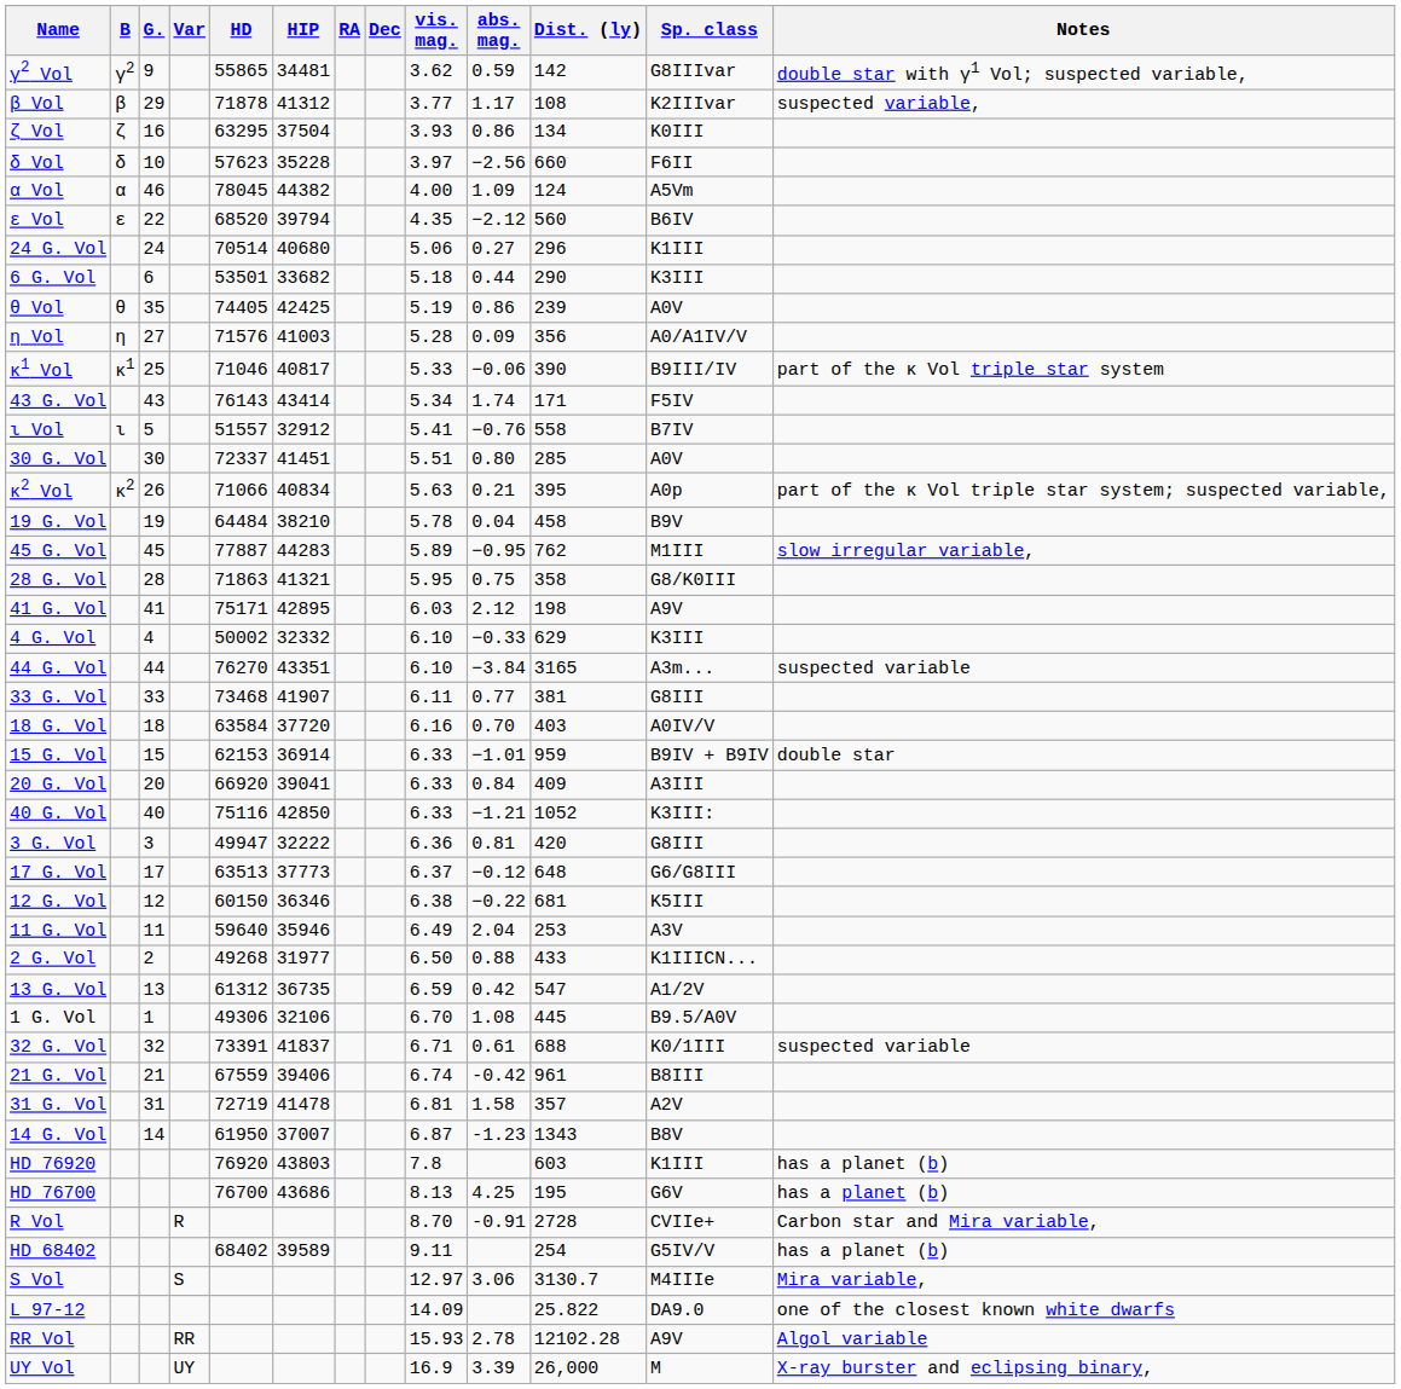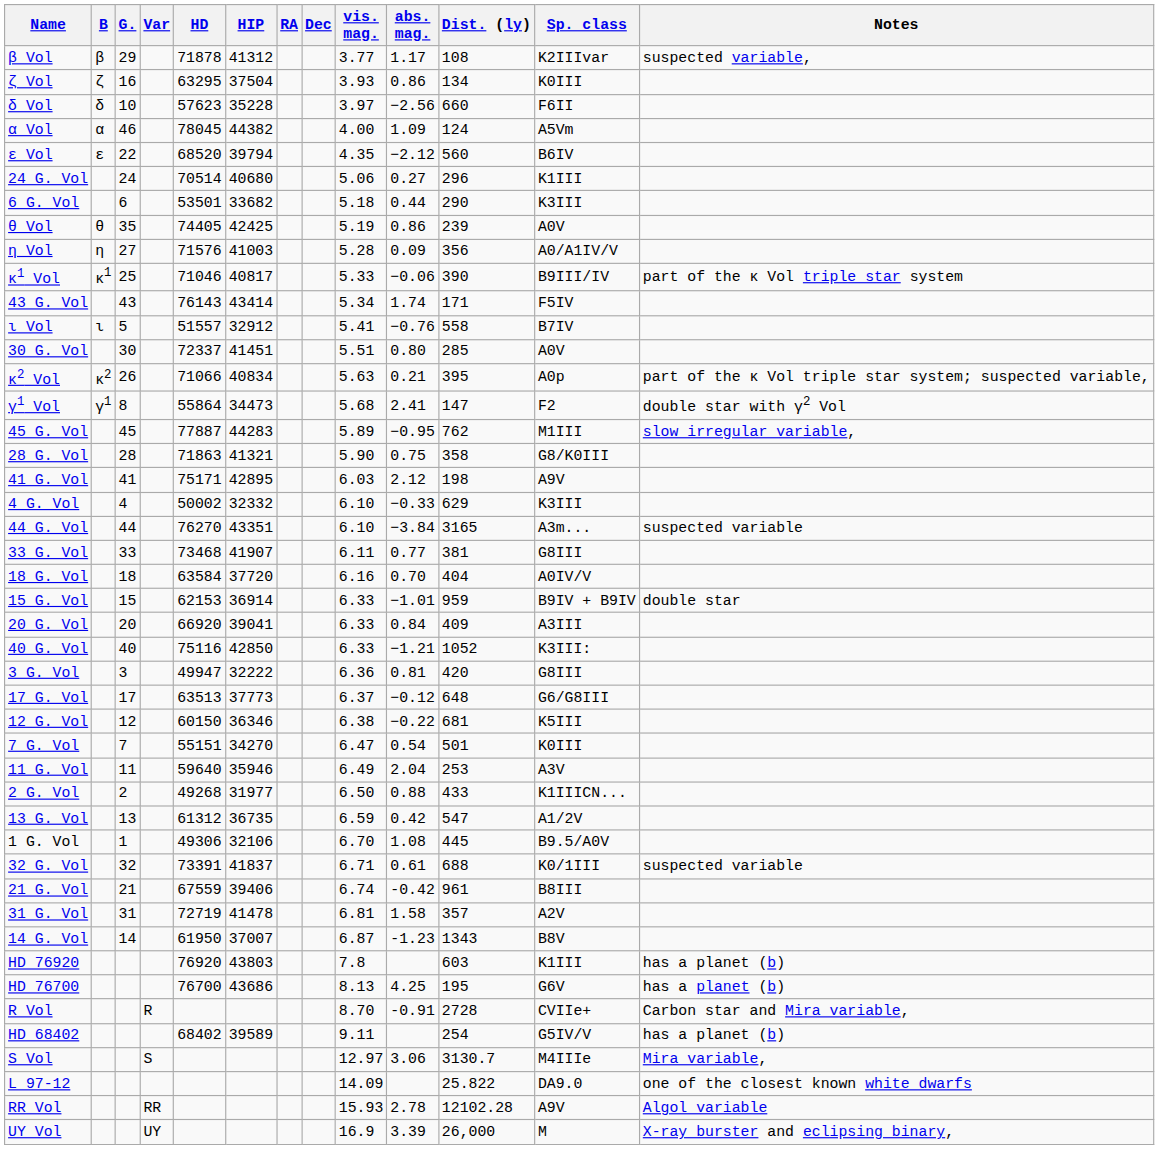 <table class="wikitable sortable sticky-header">
 <tr>
 <th><a href='#'>Name</a></th>
 <th><a href='#'>B</a></th>
 <th><a href='#'>G.</a></th>
 <th><a href='#'>Var</a></th>
 <th><a href='#'>HD</a></th>
 <th><a href='#'>HIP</a></th>
 <th><a href='#'>RA</a></th>
 <th><a href='#'>Dec</a></th>
 <th><a href='#'>vis.<br>mag.</a></th>
 <th><a href='#'>abs.<br>mag.</a></th>
 <th><a href='#'>Dist.</a> (<a href='#'>ly</a>)</th>
 <th><a href='#'>Sp. class</a></th>
 <th>Notes</th>
-</tr>
-<tr>
-<td><a href='#'>γ<sup>2</sup> Vol</a></td>
-<td>γ<sup>2</sup></td>
-<td>9</td>
-<td></td>
-<td>55865</td>
-<td>34481</td>
-<td></td>
-<td></td>
-<td>3.62</td>
-<td>0.59</td>
-<td>142</td>
-<td>G8IIIvar</td>
-<td style="text-align:left;"><a href='#'>double star</a> with γ<sup>1</sup> Vol; suspected variable, </td>
 </tr>
 <tr>
 <td><a href='#'>β Vol</a></td>
 <td>β</td>
 <td>29</td>
 <td></td>
 <td>71878</td>
 <td>41312</td>
 <td></td>
 <td></td>
 <td>3.77</td>
 <td>1.17</td>
 <td>108</td>
 <td>K2IIIvar</td>
 <td>suspected <a href='#'>variable</a>, </td>
 </tr>
 <tr>
 <td><a href='#'>ζ Vol</a></td>
 <td>ζ</td>
 <td>16</td>
 <td></td>
 <td>63295</td>
 <td>37504</td>
 <td></td>
 <td></td>
 <td>3.93</td>
 <td>0.86</td>
 <td>134</td>
 <td>K0III</td>
 <td></td>
 </tr>
 <tr>
 <td><a href='#'>δ Vol</a></td>
 <td>δ</td>
 <td>10</td>
 <td></td>
 <td>57623</td>
 <td>35228</td>
 <td></td>
 <td></td>
 <td>3.97</td>
 <td>−2.56</td>
 <td>660</td>
 <td>F6II</td>
 <td></td>
 </tr>
 <tr>
 <td><a href='#'>α Vol</a></td>
 <td>α</td>
 <td>46</td>
 <td></td>
 <td>78045</td>
 <td>44382</td>
 <td></td>
 <td></td>
 <td>4.00</td>
 <td>1.09</td>
 <td>124</td>
 <td>A5Vm</td>
 <td></td>
 </tr>
 <tr>
 <td><a href='#'>ε Vol</a></td>
 <td>ε</td>
 <td>22</td>
 <td></td>
 <td>68520</td>
 <td>39794</td>
 <td></td>
 <td></td>
 <td>4.35</td>
 <td>−2.12</td>
 <td>560</td>
 <td>B6IV</td>
 <td></td>
 </tr>
 <tr>
 <td><a href='#'>24 G. Vol</a></td>
 <td></td>
 <td>24</td>
 <td></td>
 <td>70514</td>
 <td>40680</td>
 <td></td>
 <td></td>
 <td>5.06</td>
 <td>0.27</td>
 <td>296</td>
 <td>K1III</td>
 <td></td>
 </tr>
 <tr>
 <td><a href='#'>6 G. Vol</a></td>
 <td></td>
 <td>6</td>
 <td></td>
 <td>53501</td>
 <td>33682</td>
 <td></td>
 <td></td>
 <td>5.18</td>
 <td>0.44</td>
 <td>290</td>
 <td>K3III</td>
 <td></td>
 </tr>
 <tr>
 <td><a href='#'>θ Vol</a></td>
 <td>θ</td>
 <td>35</td>
 <td></td>
 <td>74405</td>
 <td>42425</td>
 <td></td>
 <td></td>
 <td>5.19</td>
 <td>0.86</td>
 <td>239</td>
 <td>A0V</td>
 <td></td>
 </tr>
 <tr>
 <td><a href='#'>η Vol</a></td>
 <td>η</td>
 <td>27</td>
 <td></td>
 <td>71576</td>
 <td>41003</td>
 <td></td>
 <td></td>
 <td>5.28</td>
 <td>0.09</td>
 <td>356</td>
 <td>A0/A1IV/V</td>
 <td></td>
 </tr>
 <tr>
 <td><a href='#'>κ<sup>1</sup> Vol</a></td>
 <td>κ<sup>1</sup></td>
 <td>25</td>
 <td></td>
 <td>71046</td>
 <td>40817</td>
 <td></td>
 <td></td>
 <td>5.33</td>
 <td>−0.06</td>
 <td>390</td>
 <td>B9III/IV</td>
 <td style="text-align:left;">part of the κ Vol <a href='#'>triple star</a> system</td>
 </tr>
 <tr>
 <td><a href='#'>43 G. Vol</a></td>
 <td></td>
 <td>43</td>
 <td></td>
 <td>76143</td>
 <td>43414</td>
 <td></td>
 <td></td>
 <td>5.34</td>
 <td>1.74</td>
 <td>171</td>
 <td>F5IV</td>
 <td></td>
 </tr>
 <tr>
 <td><a href='#'>ι Vol</a></td>
 <td>ι</td>
 <td>5</td>
 <td></td>
 <td>51557</td>
 <td>32912</td>
 <td></td>
 <td></td>
 <td>5.41</td>
 <td>−0.76</td>
 <td>558</td>
 <td>B7IV</td>
 <td></td>
 </tr>
 <tr>
 <td><a href='#'>30 G. Vol</a></td>
 <td></td>
 <td>30</td>
 <td></td>
 <td>72337</td>
 <td>41451</td>
 <td></td>
 <td></td>
 <td>5.51</td>
 <td>0.80</td>
 <td>285</td>
 <td>A0V</td>
 <td></td>
 </tr>
 <tr>
 <td><a href='#'>κ<sup>2</sup> Vol</a></td>
 <td>κ<sup>2</sup></td>
 <td>26</td>
 <td></td>
 <td>71066</td>
 <td>40834</td>
 <td></td>
 <td></td>
 <td>5.63</td>
 <td>0.21</td>
 <td>395</td>
 <td>A0p</td>
 <td style="text-align:left;">part of the κ Vol triple star system; suspected variable, </td>
 </tr>
 <tr>
-<td><a href='#'>19 G. Vol</a></td>
+<td><a href='#'>γ<sup>1</sup> Vol</a></td>
+<td>γ<sup>1</sup></td>
+<td>8</td>
 <td></td>
-<td>19</td>
-<td></td>
-<td>64484</td>
-<td>38210</td>
+<td>55864</td>
+<td>34473</td>
 <td></td>
 <td></td>
-<td>5.78</td>
-<td>0.04</td>
-<td>458</td>
-<td>B9V</td>
-<td></td>
+<td>5.68</td>
+<td>2.41</td>
+<td>147</td>
+<td>F2</td>
+<td style="text-align:left;">double star with γ<sup>2</sup> Vol</td>
 </tr>
 <tr>
 <td><a href='#'>45 G. Vol</a></td>
 <td></td>
 <td>45</td>
 <td></td>
 <td>77887</td>
 <td>44283</td>
 <td></td>
 <td></td>
 <td>5.89</td>
 <td>−0.95</td>
 <td>762</td>
 <td>M1III</td>
 <td><a href='#'>slow irregular variable</a>, </td>
 </tr>
 <tr>
 <td><a href='#'>28 G. Vol</a></td>
 <td></td>
 <td>28</td>
 <td></td>
 <td>71863</td>
 <td>41321</td>
 <td></td>
 <td></td>
-<td>5.95</td>
+<td>5.90</td>
 <td>0.75</td>
 <td>358</td>
 <td>G8/K0III</td>
 <td></td>
 </tr>
 <tr>
 <td><a href='#'>41 G. Vol</a></td>
 <td></td>
 <td>41</td>
 <td></td>
 <td>75171</td>
 <td>42895</td>
 <td></td>
 <td></td>
 <td>6.03</td>
 <td>2.12</td>
 <td>198</td>
 <td>A9V</td>
 <td></td>
 </tr>
 <tr>
 <td><a href='#'>4 G. Vol</a></td>
 <td></td>
 <td>4</td>
 <td></td>
 <td>50002</td>
 <td>32332</td>
 <td></td>
 <td></td>
 <td>6.10</td>
 <td>−0.33</td>
 <td>629</td>
 <td>K3III</td>
 <td></td>
 </tr>
 <tr>
 <td><a href='#'>44 G. Vol</a></td>
 <td></td>
 <td>44</td>
 <td></td>
 <td>76270</td>
 <td>43351</td>
 <td></td>
 <td></td>
 <td>6.10</td>
 <td>−3.84</td>
 <td>3165</td>
 <td>A3m...</td>
 <td>suspected variable</td>
 </tr>
 <tr>
 <td><a href='#'>33 G. Vol</a></td>
 <td></td>
 <td>33</td>
 <td></td>
 <td>73468</td>
 <td>41907</td>
 <td></td>
 <td></td>
 <td>6.11</td>
 <td>0.77</td>
 <td>381</td>
 <td>G8III</td>
 <td></td>
 </tr>
 <tr>
 <td><a href='#'>18 G. Vol</a></td>
 <td></td>
 <td>18</td>
 <td></td>
 <td>63584</td>
 <td>37720</td>
 <td></td>
 <td></td>
 <td>6.16</td>
 <td>0.70</td>
-<td>403</td>
+<td>404</td>
 <td>A0IV/V</td>
 <td></td>
 </tr>
 <tr>
 <td><a href='#'>15 G. Vol</a></td>
 <td></td>
 <td>15</td>
 <td></td>
 <td>62153</td>
 <td>36914</td>
 <td></td>
 <td></td>
 <td>6.33</td>
 <td>−1.01</td>
 <td>959</td>
 <td>B9IV + B9IV</td>
 <td>double star</td>
 </tr>
 <tr>
 <td><a href='#'>20 G. Vol</a></td>
 <td></td>
 <td>20</td>
 <td></td>
 <td>66920</td>
 <td>39041</td>
 <td></td>
 <td></td>
 <td>6.33</td>
 <td>0.84</td>
 <td>409</td>
 <td>A3III</td>
 <td></td>
 </tr>
 <tr>
 <td><a href='#'>40 G. Vol</a></td>
 <td></td>
 <td>40</td>
 <td></td>
 <td>75116</td>
 <td>42850</td>
 <td></td>
 <td></td>
 <td>6.33</td>
 <td>−1.21</td>
 <td>1052</td>
 <td>K3III:</td>
 <td></td>
 </tr>
 <tr>
 <td><a href='#'>3 G. Vol</a></td>
 <td></td>
 <td>3</td>
 <td></td>
 <td>49947</td>
 <td>32222</td>
 <td></td>
 <td></td>
 <td>6.36</td>
 <td>0.81</td>
 <td>420</td>
 <td>G8III</td>
 <td></td>
 </tr>
 <tr>
 <td><a href='#'>17 G. Vol</a></td>
 <td></td>
 <td>17</td>
 <td></td>
 <td>63513</td>
 <td>37773</td>
 <td></td>
 <td></td>
 <td>6.37</td>
 <td>−0.12</td>
 <td>648</td>
 <td>G6/G8III</td>
 <td></td>
 </tr>
 <tr>
 <td><a href='#'>12 G. Vol</a></td>
 <td></td>
 <td>12</td>
 <td></td>
 <td>60150</td>
 <td>36346</td>
 <td></td>
 <td></td>
 <td>6.38</td>
 <td>−0.22</td>
 <td>681</td>
 <td>K5III</td>
+<td></td>
+</tr>
+<tr>
+<td><a href='#'>7 G. Vol</a></td>
+<td></td>
+<td>7</td>
+<td></td>
+<td>55151</td>
+<td>34270</td>
+<td></td>
+<td></td>
+<td>6.47</td>
+<td>0.54</td>
+<td>501</td>
+<td>K0III</td>
 <td></td>
 </tr>
 <tr>
 <td><a href='#'>11 G. Vol</a></td>
 <td></td>
 <td>11</td>
 <td></td>
 <td>59640</td>
 <td>35946</td>
 <td></td>
 <td></td>
 <td>6.49</td>
 <td>2.04</td>
 <td>253</td>
 <td>A3V</td>
 <td></td>
 </tr>
 <tr>
 <td><a href='#'>2 G. Vol</a></td>
 <td></td>
 <td>2</td>
 <td></td>
 <td>49268</td>
 <td>31977</td>
 <td></td>
 <td></td>
 <td>6.50</td>
 <td>0.88</td>
 <td>433</td>
 <td>K1IIICN...</td>
 <td></td>
 </tr>
 <tr>
 <td><a href='#'>13 G. Vol</a></td>
 <td></td>
 <td>13</td>
 <td></td>
 <td>61312</td>
 <td>36735</td>
 <td></td>
 <td></td>
 <td>6.59</td>
 <td>0.42</td>
 <td>547</td>
 <td>A1/2V</td>
 <td></td>
 </tr>
 <tr>
 <td>1 G. Vol</td>
 <td></td>
 <td>1</td>
 <td></td>
 <td>49306</td>
 <td>32106</td>
 <td></td>
 <td></td>
 <td>6.70</td>
 <td>1.08</td>
 <td>445</td>
 <td>B9.5/A0V</td>
 <td></td>
 </tr>
 <tr>
 <td><a href='#'>32 G. Vol</a></td>
 <td></td>
 <td>32</td>
 <td></td>
 <td>73391</td>
 <td>41837</td>
 <td></td>
 <td></td>
 <td>6.71</td>
 <td>0.61</td>
 <td>688</td>
 <td>K0/1III</td>
 <td>suspected variable</td>
 </tr>
 <tr>
 <td><a href='#'>21 G. Vol</a></td>
 <td></td>
 <td>21</td>
 <td></td>
 <td>67559</td>
 <td>39406</td>
 <td></td>
 <td></td>
 <td>6.74</td>
 <td>-0.42</td>
 <td>961</td>
 <td>B8III</td>
 <td></td>
 </tr>
 <tr>
 <td><a href='#'>31 G. Vol</a></td>
 <td></td>
 <td>31</td>
 <td></td>
 <td>72719</td>
 <td>41478</td>
 <td></td>
 <td></td>
 <td>6.81</td>
 <td>1.58</td>
 <td>357</td>
 <td>A2V</td>
 <td></td>
 </tr>
 <tr>
 <td><a href='#'>14 G. Vol</a></td>
 <td></td>
 <td>14</td>
 <td></td>
 <td>61950</td>
 <td>37007</td>
 <td></td>
 <td></td>
 <td>6.87</td>
 <td>-1.23</td>
 <td>1343</td>
 <td>B8V</td>
 <td></td>
 </tr>
 <tr>
 <td><a href='#'>HD 76920</a></td>
 <td></td>
 <td></td>
 <td></td>
 <td>76920</td>
 <td>43803</td>
 <td></td>
 <td></td>
 <td>7.8</td>
 <td></td>
 <td>603</td>
 <td>K1III</td>
 <td style="text-align:left;">has a planet (<a href='#'>b</a>)</td>
 </tr>
 <tr>
 <td><a href='#'>HD 76700</a></td>
 <td></td>
 <td></td>
 <td></td>
 <td>76700</td>
 <td>43686</td>
 <td></td>
 <td></td>
 <td>8.13</td>
 <td>4.25</td>
 <td>195</td>
 <td>G6V</td>
 <td style="text-align:left;">has a <a href='#'>planet</a> (<a href='#'>b</a>)</td>
 </tr>
 <tr>
 <td><a href='#'>R Vol</a></td>
 <td></td>
 <td></td>
 <td>R</td>
 <td></td>
 <td></td>
 <td></td>
 <td></td>
 <td>8.70</td>
 <td>-0.91</td>
 <td>2728</td>
 <td>CVIIe+</td>
 <td style="text-align:left;">Carbon star and <a href='#'>Mira variable</a>, </td>
 </tr>
 <tr>
 <td><a href='#'>HD 68402</a></td>
 <td></td>
 <td></td>
 <td></td>
 <td>68402</td>
 <td>39589</td>
 <td></td>
 <td></td>
 <td>9.11</td>
 <td></td>
 <td>254</td>
 <td>G5IV/V</td>
 <td style="text-align:left;">has a planet (<a href='#'>b</a>)</td>
 </tr>
 <tr>
 <td><a href='#'>S Vol</a></td>
 <td></td>
 <td></td>
 <td>S</td>
 <td></td>
 <td></td>
 <td></td>
 <td></td>
 <td>12.97</td>
 <td>3.06</td>
 <td>3130.7</td>
 <td>M4IIIe</td>
 <td style="text-align:left;"><a href='#'>Mira variable</a>, </td>
 </tr>
 <tr>
 <td><a href='#'>L 97-12</a></td>
 <td></td>
 <td></td>
 <td></td>
 <td></td>
 <td></td>
 <td></td>
 <td></td>
 <td>14.09</td>
 <td></td>
 <td>25.822</td>
 <td>DA9.0</td>
 <td style="text-align:left;">one of the closest known <a href='#'>white dwarfs</a></td>
 </tr>
 <tr>
 <td><a href='#'>RR Vol</a></td>
 <td></td>
 <td></td>
 <td>RR</td>
 <td></td>
 <td></td>
 <td></td>
 <td></td>
 <td>15.93</td>
 <td>2.78</td>
 <td>12102.28</td>
 <td>A9V</td>
 <td style="text-align:left;"><a href='#'>Algol variable</a></td>
 </tr>
 <tr>
 <td><a href='#'>UY Vol</a></td>
 <td></td>
 <td></td>
 <td>UY</td>
 <td></td>
 <td></td>
 <td></td>
 <td></td>
 <td>16.9</td>
 <td>3.39</td>
 <td>26,000</td>
 <td>M</td>
 <td style="text-align:left;"><a href='#'>X-ray burster</a> and <a href='#'>eclipsing binary</a>, <br></td>
 </tr>
 </table>
